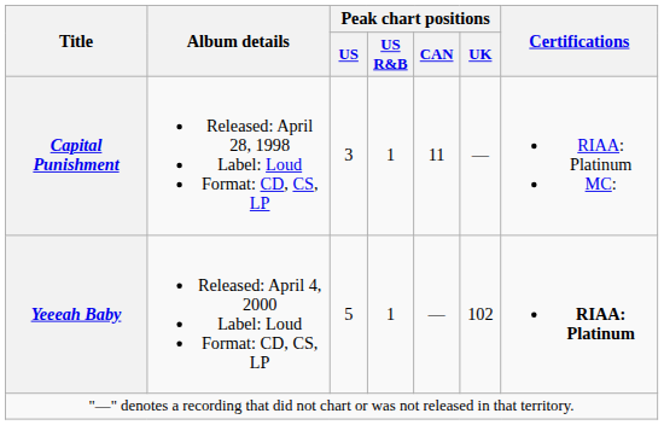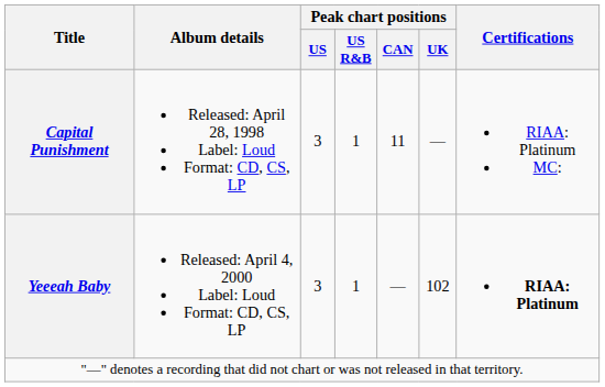 <table class="wikitable plainrowheaders" style="text-align:center;" border="1">
 <tr>
 <th scope="col" rowspan="2" style="width:12em;">Title</th>
 <th scope="col" rowspan="2" style="width:16em;">Album details</th>
 <th scope="col" colspan="4">Peak chart positions</th>
 <th scope="col" rowspan="2" style="width:12em;"><a href='#'>Certifications</a></th>
 </tr>
 <tr>
 <th scope="col" style="width:3.0em;font-size:90%;"><a href='#'>US</a><br></th>
 <th scope="col" style="width:3.0em;font-size:90%;"><a href='#'>US R&B</a><br></th>
 <th scope="col" style="width:3.0em;font-size:90%;"><a href='#'>CAN</a><br></th>
 <th scope="col" style="width:3.0em;font-size:90%;"><a href='#'>UK</a><br></th>
 </tr>
 <tr>
 <th scope="row"><em><a href='#'>Capital Punishment</a></em></th>
 <td><br><ul><li>Released: April 28, 1998</li><li>Label: <a href='#'>Loud</a></li><li>Format: <a href='#'>CD</a>, <a href='#'>CS</a>, <a href='#'>LP</a></li></ul></td>
 <td>3</td>
 <td>1</td>
 <td>11</td>
 <td>—</td>
 <td><br><ul><li><a href='#'>RIAA</a>: Platinum</li><li><a href='#'>MC</a>: </li></ul></td>
 </tr>
 <tr>
 <th scope="row"><em><a href='#'>Yeeeah Baby</a></em></th>
 <td><br><ul><li>Released: April 4, 2000</li><li>Label: Loud</li><li>Format: CD, CS, LP</li></ul></td>
-<td>5</td>
+<td>3</td>
 <td>1</td>
 <td>—</td>
 <td>102</td>
 <td><strong><br><ul><li>RIAA: Platinum</li></ul></strong></td>
 </tr>
 <tr>
 <td colspan="11" style="font-size:90%">"—" denotes a recording that did not chart or was not released in that territory.</td>
 </tr>
 </table>
